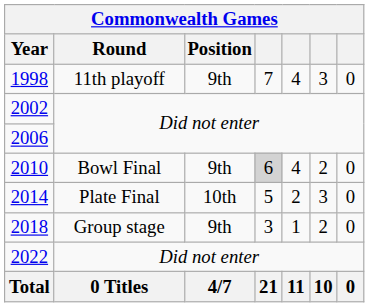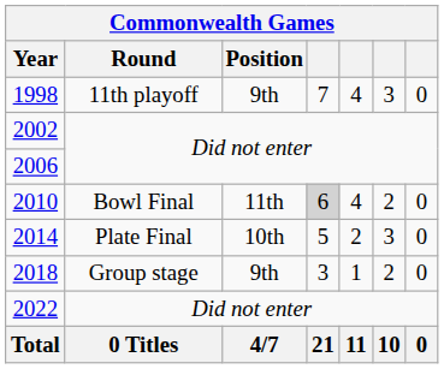 <table class="wikitable" style="text-align: center;">
 <tr>
 <th colspan=10><a href='#'>Commonwealth Games</a></th>
 </tr>
 <tr>
 <th>Year</th>
 <th style="width:6.5em;">Round</th>
 <th style="padding:2px;">Position</th>
 <th style="width:1em;"></th>
 <th style="width:1em;"></th>
 <th style="width:1em;"></th>
 <th style="width:1em;"></th>
 </tr>
 <tr>
 <td> <a href='#'>1998</a></td>
 <td>11th playoff</td>
 <td>9th</td>
 <td>7</td>
 <td>4</td>
 <td>3</td>
 <td>0</td>
 </tr>
 <tr>
 <td> <a href='#'>2002</a></td>
 <td colspan=6 rowspan=2><em>Did not enter</em></td>
 </tr>
 <tr>
 <td> <a href='#'>2006</a></td>
 </tr>
 <tr>
 <td> <a href='#'>2010</a></td>
 <td>Bowl Final</td>
-<td>9th</td>
+<td>11th</td>
 <td style="background: lightgrey;">6</td>
 <td>4</td>
 <td>2</td>
 <td>0</td>
 </tr>
 <tr>
 <td> <a href='#'>2014</a></td>
 <td>Plate Final</td>
 <td>10th</td>
 <td>5</td>
 <td>2</td>
 <td>3</td>
 <td>0</td>
 </tr>
 <tr>
 <td> <a href='#'>2018</a></td>
 <td>Group stage</td>
 <td>9th</td>
 <td>3</td>
 <td>1</td>
 <td>2</td>
 <td>0</td>
 </tr>
 <tr>
 <td> <a href='#'>2022</a></td>
 <td colspan=6 rowspan=1><em>Did not enter</em></td>
 </tr>
 <tr>
 <th>Total</th>
 <th>0 Titles</th>
 <th>4/7</th>
 <th>21</th>
 <th>11</th>
 <th>10</th>
 <th>0</th>
 </tr>
 </table>
